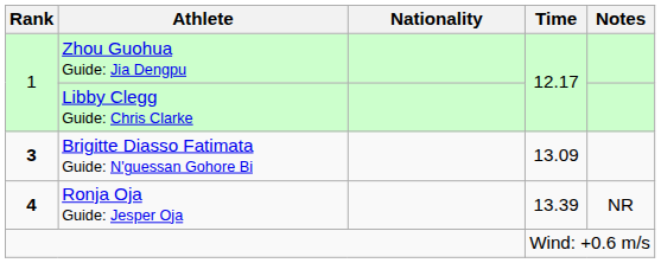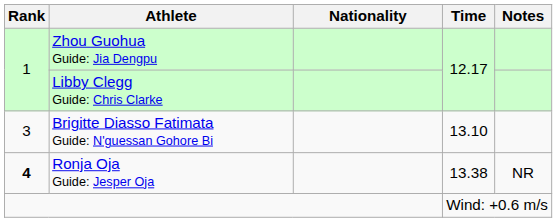 <table class="wikitable sortable" style="text-align:center">
 <tr>
 <th>Rank</th>
 <th width=250>Athlete</th>
 <th width=150>Nationality</th>
 <th>Time</th>
 <th>Notes</th>
 </tr>
 <tr bgcolor=ccffcc>
 <td rowspan=2>1</td>
 <td align=left><a href='#'>Zhou Guohua</a><br><small>Guide: <a href='#'>Jia Dengpu</a> </small></td>
 <td align=left></td>
 <td rowspan=2>12.17</td>
 <td></td>
 </tr>
 <tr bgcolor=ccffcc>
 <td align=left><a href='#'>Libby Clegg </a><br><small>Guide: <a href='#'>Chris Clarke</a></small></td>
 <td align=left></td>
 <td></td>
 </tr>
 <tr>
-<td><strong>3</strong></td>
+<td>3</td>
 <td align=left><a href='#'>Brigitte Diasso Fatimata </a><br><small>Guide: <a href='#'>N'guessan Gohore Bi</a> </small></td>
 <td align=left></td>
-<td>13.09</td>
+<td>13.10</td>
 <td></td>
 </tr>
 <tr>
 <td><strong>4</strong></td>
 <td align=left><a href='#'>Ronja Oja </a><br><small>Guide: <a href='#'>Jesper Oja</a></small></td>
 <td align=left></td>
-<td>13.39</td>
+<td>13.38</td>
 <td>NR</td>
 </tr>
 <tr class="sortbottom">
 <td colspan=3></td>
 <td colspan="2" style="text-align:left;">Wind: +0.6 m/s</td>
 </tr>
 </table>
